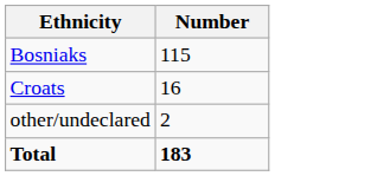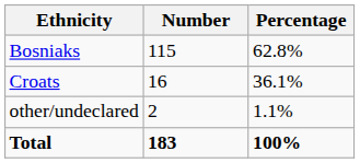 <table class="wikitable">
 <tr>
 <th width="100px">Ethnicity</th>
 <th width="80px">Number</th>
+<th width="80px">Percentage</th>
 </tr>
 <tr>
 <td><a href='#'>Bosniaks</a></td>
 <td>115</td>
+<td>62.8%</td>
 </tr>
 <tr>
 <td><a href='#'>Croats</a></td>
 <td>16</td>
+<td>36.1%</td>
 </tr>
 <tr>
 <td>other/undeclared</td>
 <td>2</td>
+<td>1.1%</td>
 </tr>
 <tr>
 <td><strong>Total</strong></td>
 <td><strong>183</strong></td>
+<td><strong>100%</strong></td>
 </tr>
 </table>
